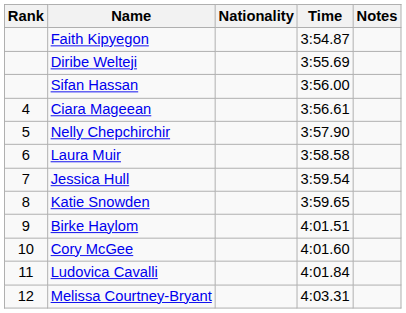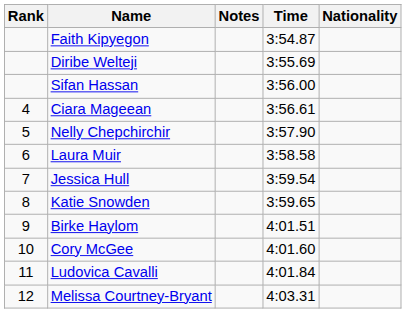 <table class="wikitable sortable" style="text-align:center">
 <tr>
 <th>Rank</th>
 <th>Name</th>
+<th>Notes</th>
+<th>Time</th>
 <th>Nationality</th>
-<th>Time</th>
-<th>Notes</th>
 </tr>
 <tr>
 <td></td>
 <td align="left"><a href='#'>Faith Kipyegon</a></td>
+<td></td>
+<td>3:54.87</td>
 <td align="left"></td>
-<td>3:54.87</td>
-<td></td>
 </tr>
 <tr>
 <td></td>
 <td align="left"><a href='#'>Diribe Welteji</a></td>
+<td></td>
+<td>3:55.69</td>
 <td align="left"></td>
-<td>3:55.69</td>
-<td></td>
 </tr>
 <tr>
 <td></td>
 <td align="left"><a href='#'>Sifan Hassan</a></td>
+<td></td>
+<td>3:56.00</td>
 <td align="left"></td>
-<td>3:56.00</td>
-<td></td>
 </tr>
 <tr>
 <td>4</td>
 <td align="left"><a href='#'>Ciara Mageean</a></td>
+<td></td>
+<td>3:56.61</td>
 <td align="left"></td>
-<td>3:56.61</td>
-<td></td>
 </tr>
 <tr>
 <td>5</td>
 <td align="left"><a href='#'>Nelly Chepchirchir</a></td>
+<td></td>
+<td>3:57.90</td>
 <td align="left"></td>
-<td>3:57.90</td>
-<td></td>
 </tr>
 <tr>
 <td>6</td>
 <td align="left"><a href='#'>Laura Muir</a></td>
+<td></td>
+<td>3:58.58</td>
 <td align="left"></td>
-<td>3:58.58</td>
-<td></td>
 </tr>
 <tr>
 <td>7</td>
 <td align="left"><a href='#'>Jessica Hull</a></td>
+<td></td>
+<td>3:59.54</td>
 <td align="left"></td>
-<td>3:59.54</td>
-<td></td>
 </tr>
 <tr>
 <td>8</td>
 <td align="left"><a href='#'>Katie Snowden</a></td>
+<td></td>
+<td>3:59.65</td>
 <td align="left"></td>
-<td>3:59.65</td>
-<td></td>
 </tr>
 <tr>
 <td>9</td>
 <td align="left"><a href='#'>Birke Haylom</a></td>
+<td></td>
+<td>4:01.51</td>
 <td align="left"></td>
-<td>4:01.51</td>
-<td></td>
 </tr>
 <tr>
 <td>10</td>
 <td align="left"><a href='#'>Cory McGee</a></td>
+<td></td>
+<td>4:01.60</td>
 <td align="left"></td>
-<td>4:01.60</td>
-<td></td>
 </tr>
 <tr>
 <td>11</td>
 <td align="left"><a href='#'>Ludovica Cavalli</a></td>
+<td></td>
+<td>4:01.84</td>
 <td align="left"></td>
-<td>4:01.84</td>
-<td></td>
 </tr>
 <tr>
 <td>12</td>
 <td align="left"><a href='#'>Melissa Courtney-Bryant</a></td>
+<td></td>
+<td>4:03.31</td>
 <td align="left"></td>
-<td>4:03.31</td>
-<td></td>
 </tr>
 </table>
